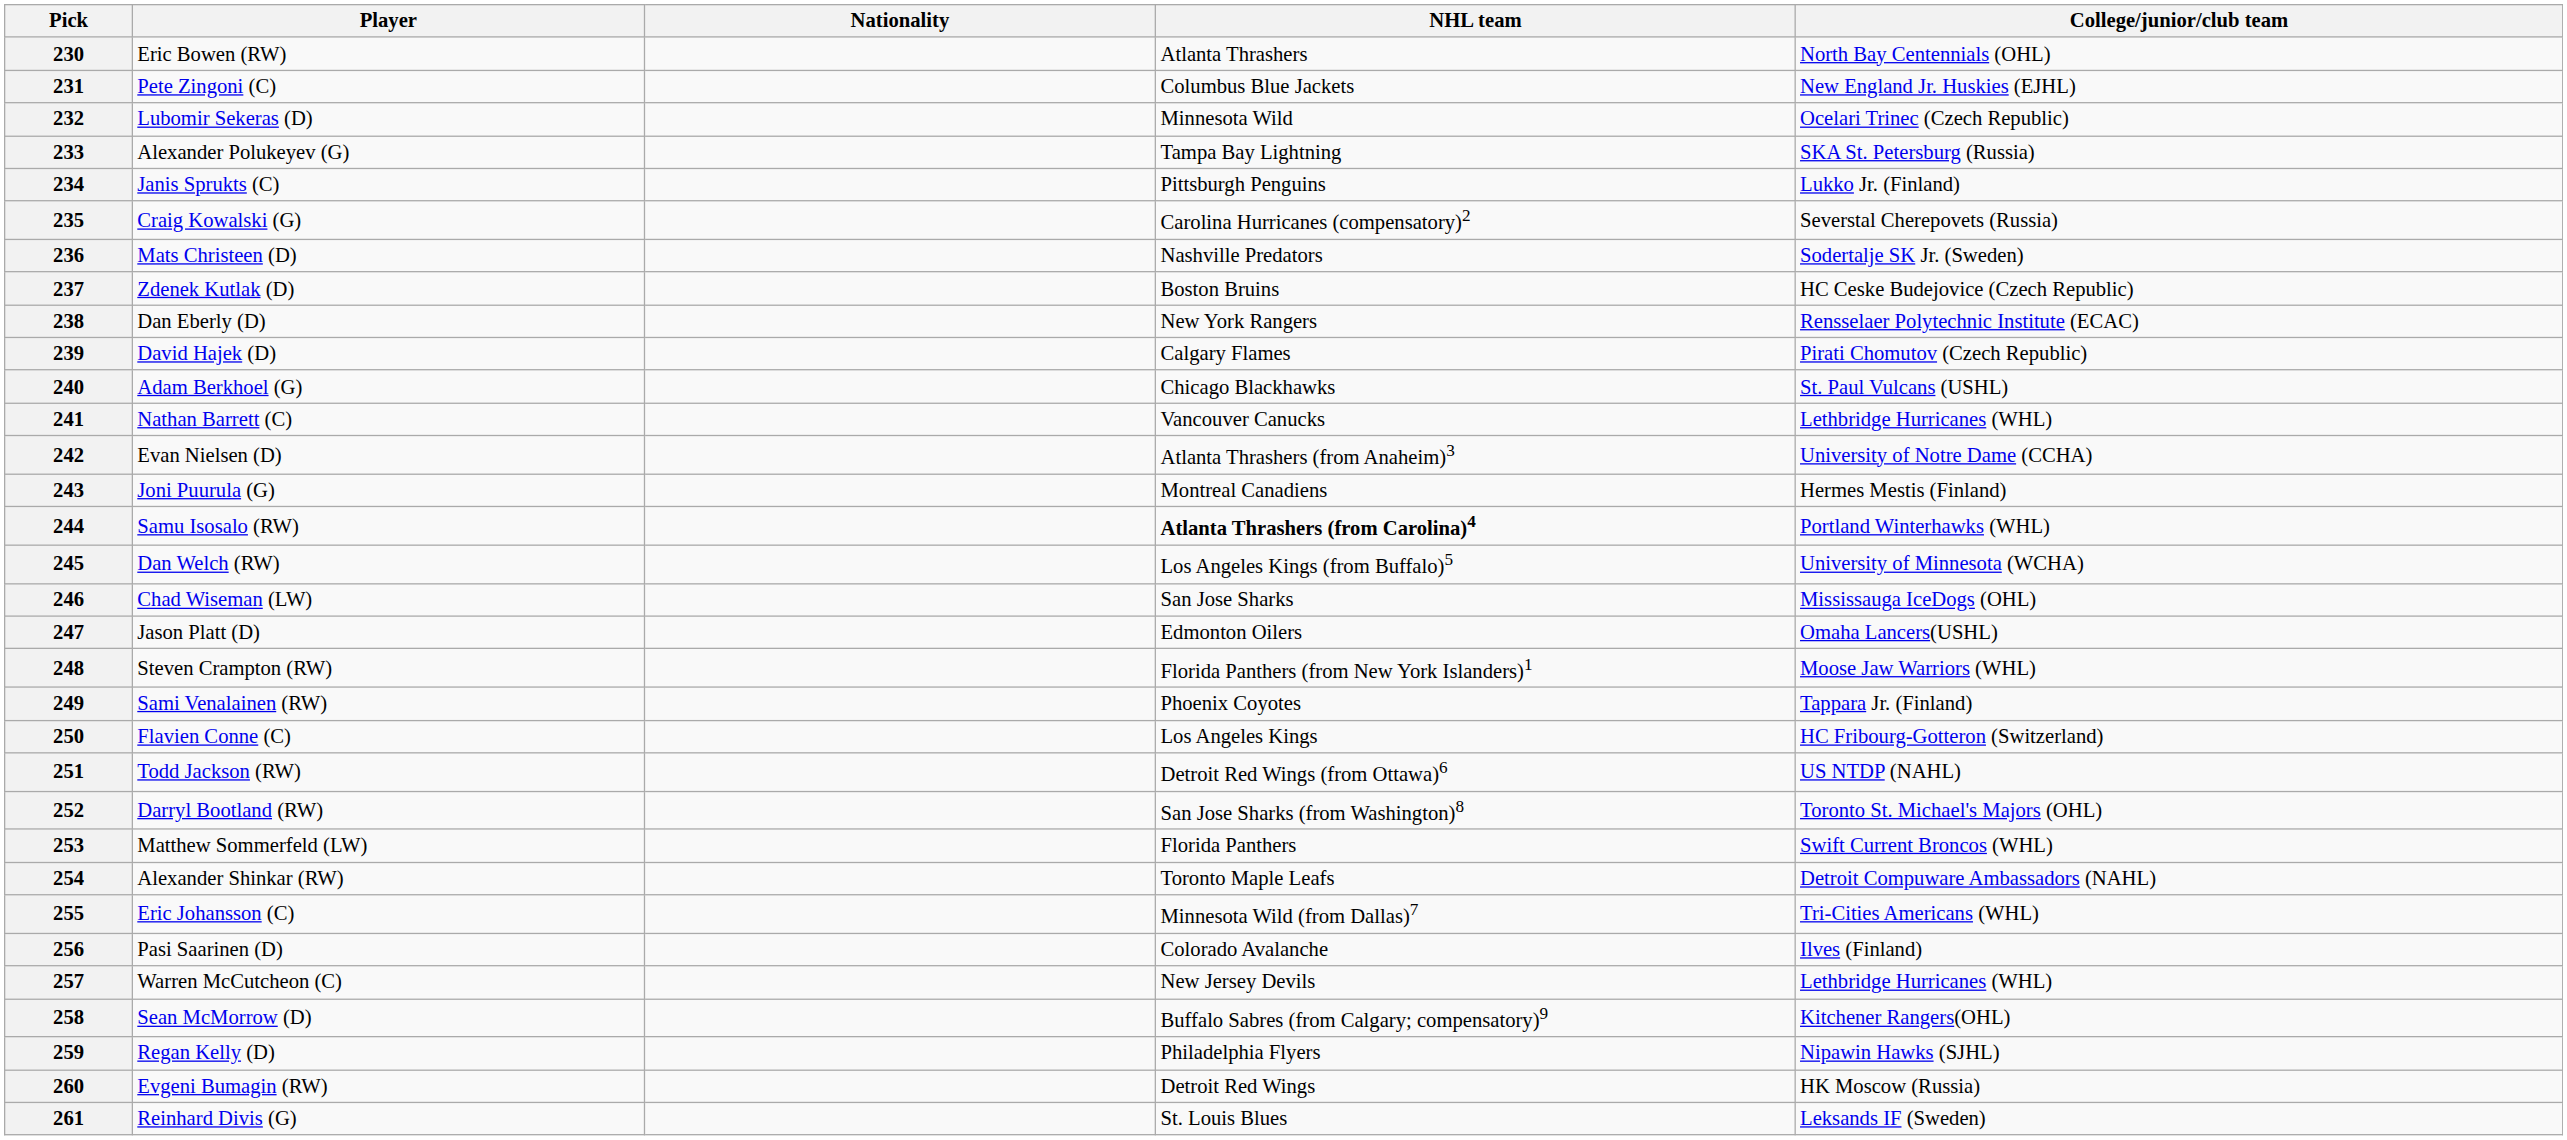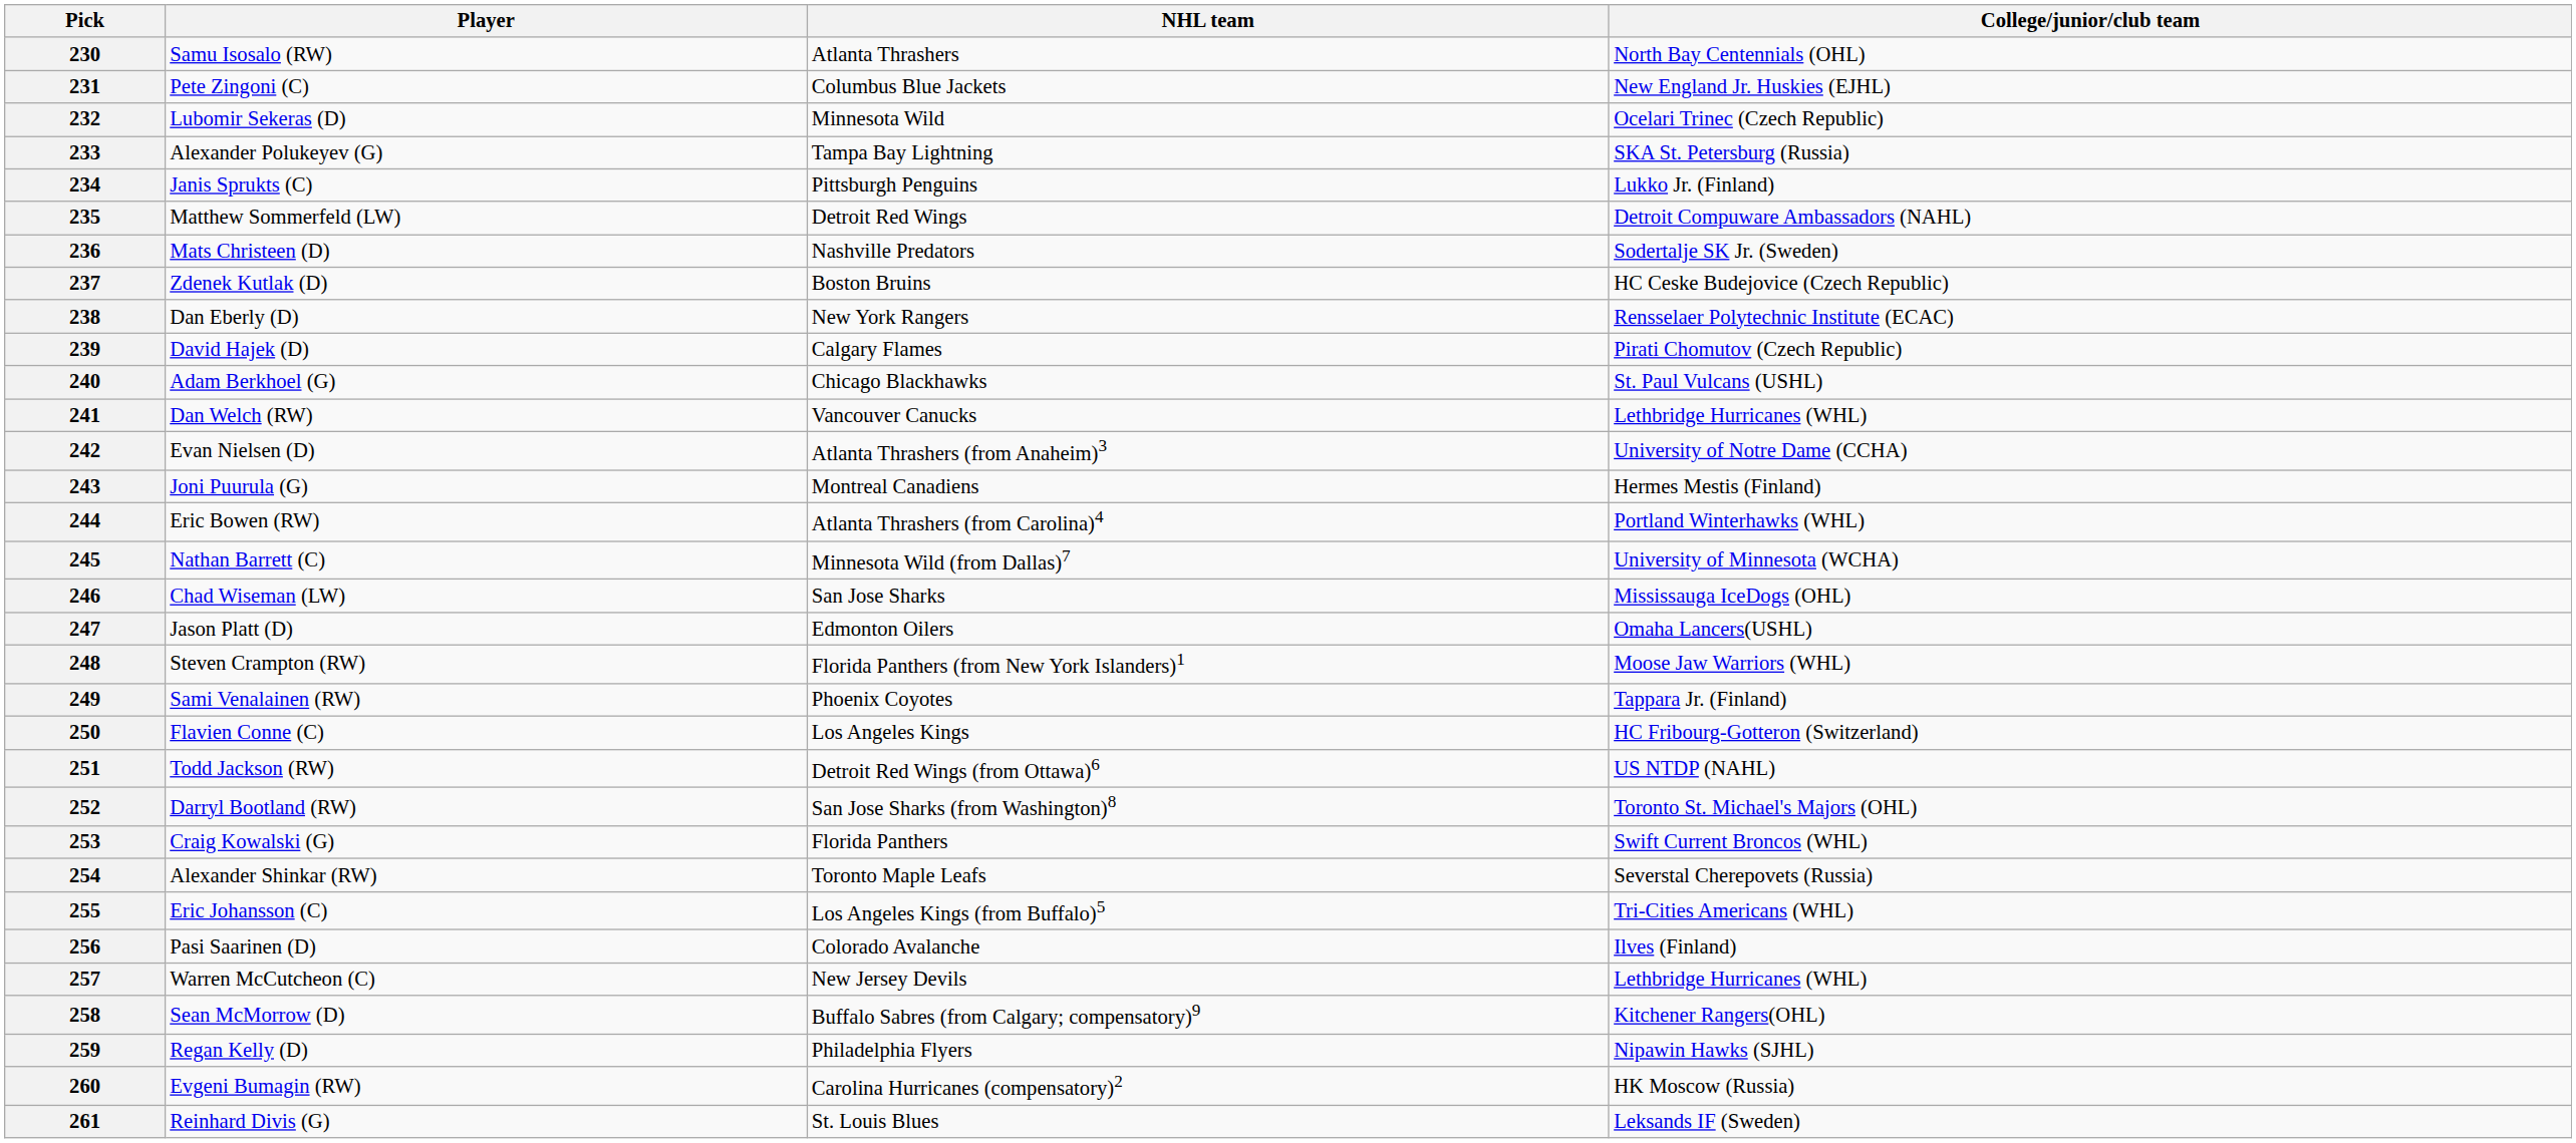 <table class="wikitable" style="width: 100%">
 <tr>
 <th bgcolor="#DDDDFF" width="5%">Pick</th>
 <th bgcolor="#DDDDFF" width="20%">Player</th>
-<th bgcolor="#DDDDFF" width="20%">Nationality</th>
 <th bgcolor="#DDDDFF" width="25%">NHL team</th>
 <th bgcolor="#DDDDFF" width="30%">College/junior/club team</th>
 </tr>
 <tr>
 <th>230</th>
-<td>Eric Bowen (RW)</td>
-<td></td>
+<td><a href='#'>Samu Isosalo</a> (RW)</td>
 <td>Atlanta Thrashers</td>
 <td><a href='#'>North Bay Centennials</a> (OHL)</td>
 </tr>
 <tr>
 <th>231</th>
 <td><a href='#'>Pete Zingoni</a> (C)</td>
-<td></td>
 <td>Columbus Blue Jackets</td>
 <td><a href='#'>New England Jr. Huskies</a> (EJHL)</td>
 </tr>
 <tr>
 <th>232</th>
 <td><a href='#'>Lubomir Sekeras</a> (D)</td>
-<td></td>
 <td>Minnesota Wild</td>
 <td><a href='#'>Ocelari Trinec</a> (Czech Republic)</td>
 </tr>
 <tr>
 <th>233</th>
 <td>Alexander Polukeyev (G)</td>
-<td></td>
 <td>Tampa Bay Lightning</td>
 <td><a href='#'>SKA St. Petersburg</a> (Russia)</td>
 </tr>
 <tr>
 <th>234</th>
 <td><a href='#'>Janis Sprukts</a> (C)</td>
-<td></td>
 <td>Pittsburgh Penguins</td>
 <td><a href='#'>Lukko</a> Jr. (Finland)</td>
 </tr>
 <tr>
 <th>235</th>
-<td><a href='#'>Craig Kowalski</a> (G)</td>
-<td></td>
-<td>Carolina Hurricanes (compensatory)<sup>2</sup></td>
-<td>Severstal Cherepovets (Russia)</td>
+<td>Matthew Sommerfeld (LW)</td>
+<td>Detroit Red Wings</td>
+<td><a href='#'>Detroit Compuware Ambassadors</a> (NAHL)</td>
 </tr>
 <tr>
 <th>236</th>
 <td><a href='#'>Mats Christeen</a> (D)</td>
-<td></td>
 <td>Nashville Predators</td>
 <td><a href='#'>Sodertalje SK</a> Jr. (Sweden)</td>
 </tr>
 <tr>
 <th>237</th>
 <td><a href='#'>Zdenek Kutlak</a> (D)</td>
-<td></td>
 <td>Boston Bruins</td>
 <td>HC Ceske Budejovice (Czech Republic)</td>
 </tr>
 <tr>
 <th>238</th>
 <td>Dan Eberly (D)</td>
-<td></td>
 <td>New York Rangers</td>
 <td><a href='#'>Rensselaer Polytechnic Institute</a> (ECAC)</td>
 </tr>
 <tr>
 <th>239</th>
 <td><a href='#'>David Hajek</a> (D)</td>
-<td></td>
 <td>Calgary Flames</td>
 <td><a href='#'>Pirati Chomutov</a> (Czech Republic)</td>
 </tr>
 <tr>
 <th>240</th>
 <td><a href='#'>Adam Berkhoel</a> (G)</td>
-<td></td>
 <td>Chicago Blackhawks</td>
 <td><a href='#'>St. Paul Vulcans</a> (USHL)</td>
 </tr>
 <tr>
 <th>241</th>
-<td><a href='#'>Nathan Barrett</a> (C)</td>
-<td></td>
+<td><a href='#'>Dan Welch</a> (RW)</td>
 <td>Vancouver Canucks</td>
 <td><a href='#'>Lethbridge Hurricanes</a> (WHL)</td>
 </tr>
 <tr>
 <th>242</th>
 <td>Evan Nielsen (D)</td>
-<td></td>
 <td>Atlanta Thrashers (from Anaheim)<sup>3</sup></td>
 <td><a href='#'>University of Notre Dame</a> (CCHA)</td>
 </tr>
 <tr>
 <th>243</th>
 <td><a href='#'>Joni Puurula</a> (G)</td>
-<td></td>
 <td>Montreal Canadiens</td>
 <td>Hermes Mestis (Finland)</td>
 </tr>
 <tr>
 <th>244</th>
-<td><a href='#'>Samu Isosalo</a> (RW)</td>
-<td></td>
-<td><strong>Atlanta Thrashers (from Carolina)<sup>4</sup></strong></td>
+<td>Eric Bowen (RW)</td>
+<td>Atlanta Thrashers (from Carolina)<sup>4</sup></td>
 <td><a href='#'>Portland Winterhawks</a> (WHL)</td>
 </tr>
 <tr>
 <th>245</th>
-<td><a href='#'>Dan Welch</a> (RW)</td>
-<td></td>
-<td>Los Angeles Kings (from Buffalo)<sup>5</sup></td>
+<td><a href='#'>Nathan Barrett</a> (C)</td>
+<td>Minnesota Wild (from Dallas)<sup>7</sup></td>
 <td><a href='#'>University of Minnesota</a> (WCHA)</td>
 </tr>
 <tr>
 <th>246</th>
 <td><a href='#'>Chad Wiseman</a> (LW)</td>
-<td></td>
 <td>San Jose Sharks</td>
 <td><a href='#'>Mississauga IceDogs</a> (OHL)</td>
 </tr>
 <tr>
 <th>247</th>
 <td>Jason Platt (D)</td>
-<td></td>
 <td>Edmonton Oilers</td>
 <td><a href='#'>Omaha Lancers</a>(USHL)</td>
 </tr>
 <tr>
 <th>248</th>
 <td>Steven Crampton (RW)</td>
-<td></td>
 <td>Florida Panthers (from New York Islanders)<sup>1</sup></td>
 <td><a href='#'>Moose Jaw Warriors</a> (WHL)</td>
 </tr>
 <tr>
 <th>249</th>
 <td><a href='#'>Sami Venalainen</a> (RW)</td>
-<td></td>
 <td>Phoenix Coyotes</td>
 <td><a href='#'>Tappara</a> Jr. (Finland)</td>
 </tr>
 <tr>
 <th>250</th>
 <td><a href='#'>Flavien Conne</a> (C)</td>
-<td></td>
 <td>Los Angeles Kings</td>
 <td><a href='#'>HC Fribourg-Gotteron</a> (Switzerland)</td>
 </tr>
 <tr>
 <th>251</th>
 <td><a href='#'>Todd Jackson</a> (RW)</td>
-<td></td>
 <td>Detroit Red Wings (from Ottawa)<sup>6</sup></td>
 <td><a href='#'>US NTDP</a> (NAHL)</td>
 </tr>
 <tr>
 <th>252</th>
 <td><a href='#'>Darryl Bootland</a> (RW)</td>
-<td></td>
 <td>San Jose Sharks (from Washington)<sup>8</sup></td>
 <td><a href='#'>Toronto St. Michael's Majors</a> (OHL)</td>
 </tr>
 <tr>
 <th>253</th>
-<td>Matthew Sommerfeld (LW)</td>
-<td></td>
+<td><a href='#'>Craig Kowalski</a> (G)</td>
 <td>Florida Panthers</td>
 <td><a href='#'>Swift Current Broncos</a> (WHL)</td>
 </tr>
 <tr>
 <th>254</th>
 <td>Alexander Shinkar (RW)</td>
-<td></td>
 <td>Toronto Maple Leafs</td>
-<td><a href='#'>Detroit Compuware Ambassadors</a> (NAHL)</td>
+<td>Severstal Cherepovets (Russia)</td>
 </tr>
 <tr>
 <th>255</th>
 <td><a href='#'>Eric Johansson</a> (C)</td>
-<td></td>
-<td>Minnesota Wild (from Dallas)<sup>7</sup></td>
+<td>Los Angeles Kings (from Buffalo)<sup>5</sup></td>
 <td><a href='#'>Tri-Cities Americans</a> (WHL)</td>
 </tr>
 <tr>
 <th>256</th>
 <td>Pasi Saarinen (D)</td>
-<td></td>
 <td>Colorado Avalanche</td>
 <td><a href='#'>Ilves</a> (Finland)</td>
 </tr>
 <tr>
 <th>257</th>
 <td>Warren McCutcheon (C)</td>
-<td></td>
 <td>New Jersey Devils</td>
 <td><a href='#'>Lethbridge Hurricanes</a> (WHL)</td>
 </tr>
 <tr>
 <th>258</th>
 <td><a href='#'>Sean McMorrow</a> (D)</td>
-<td></td>
 <td>Buffalo Sabres (from Calgary; compensatory)<sup>9</sup></td>
 <td><a href='#'>Kitchener Rangers</a>(OHL)</td>
 </tr>
 <tr>
 <th>259</th>
 <td><a href='#'>Regan Kelly</a> (D)</td>
-<td></td>
 <td>Philadelphia Flyers</td>
 <td><a href='#'>Nipawin Hawks</a> (SJHL)</td>
 </tr>
 <tr>
 <th>260</th>
 <td><a href='#'>Evgeni Bumagin</a> (RW)</td>
-<td></td>
-<td>Detroit Red Wings</td>
+<td>Carolina Hurricanes (compensatory)<sup>2</sup></td>
 <td>HK Moscow (Russia)</td>
 </tr>
 <tr>
 <th>261</th>
 <td><a href='#'>Reinhard Divis</a> (G)</td>
-<td></td>
 <td>St. Louis Blues</td>
 <td><a href='#'>Leksands IF</a> (Sweden)</td>
 </tr>
 </table>
